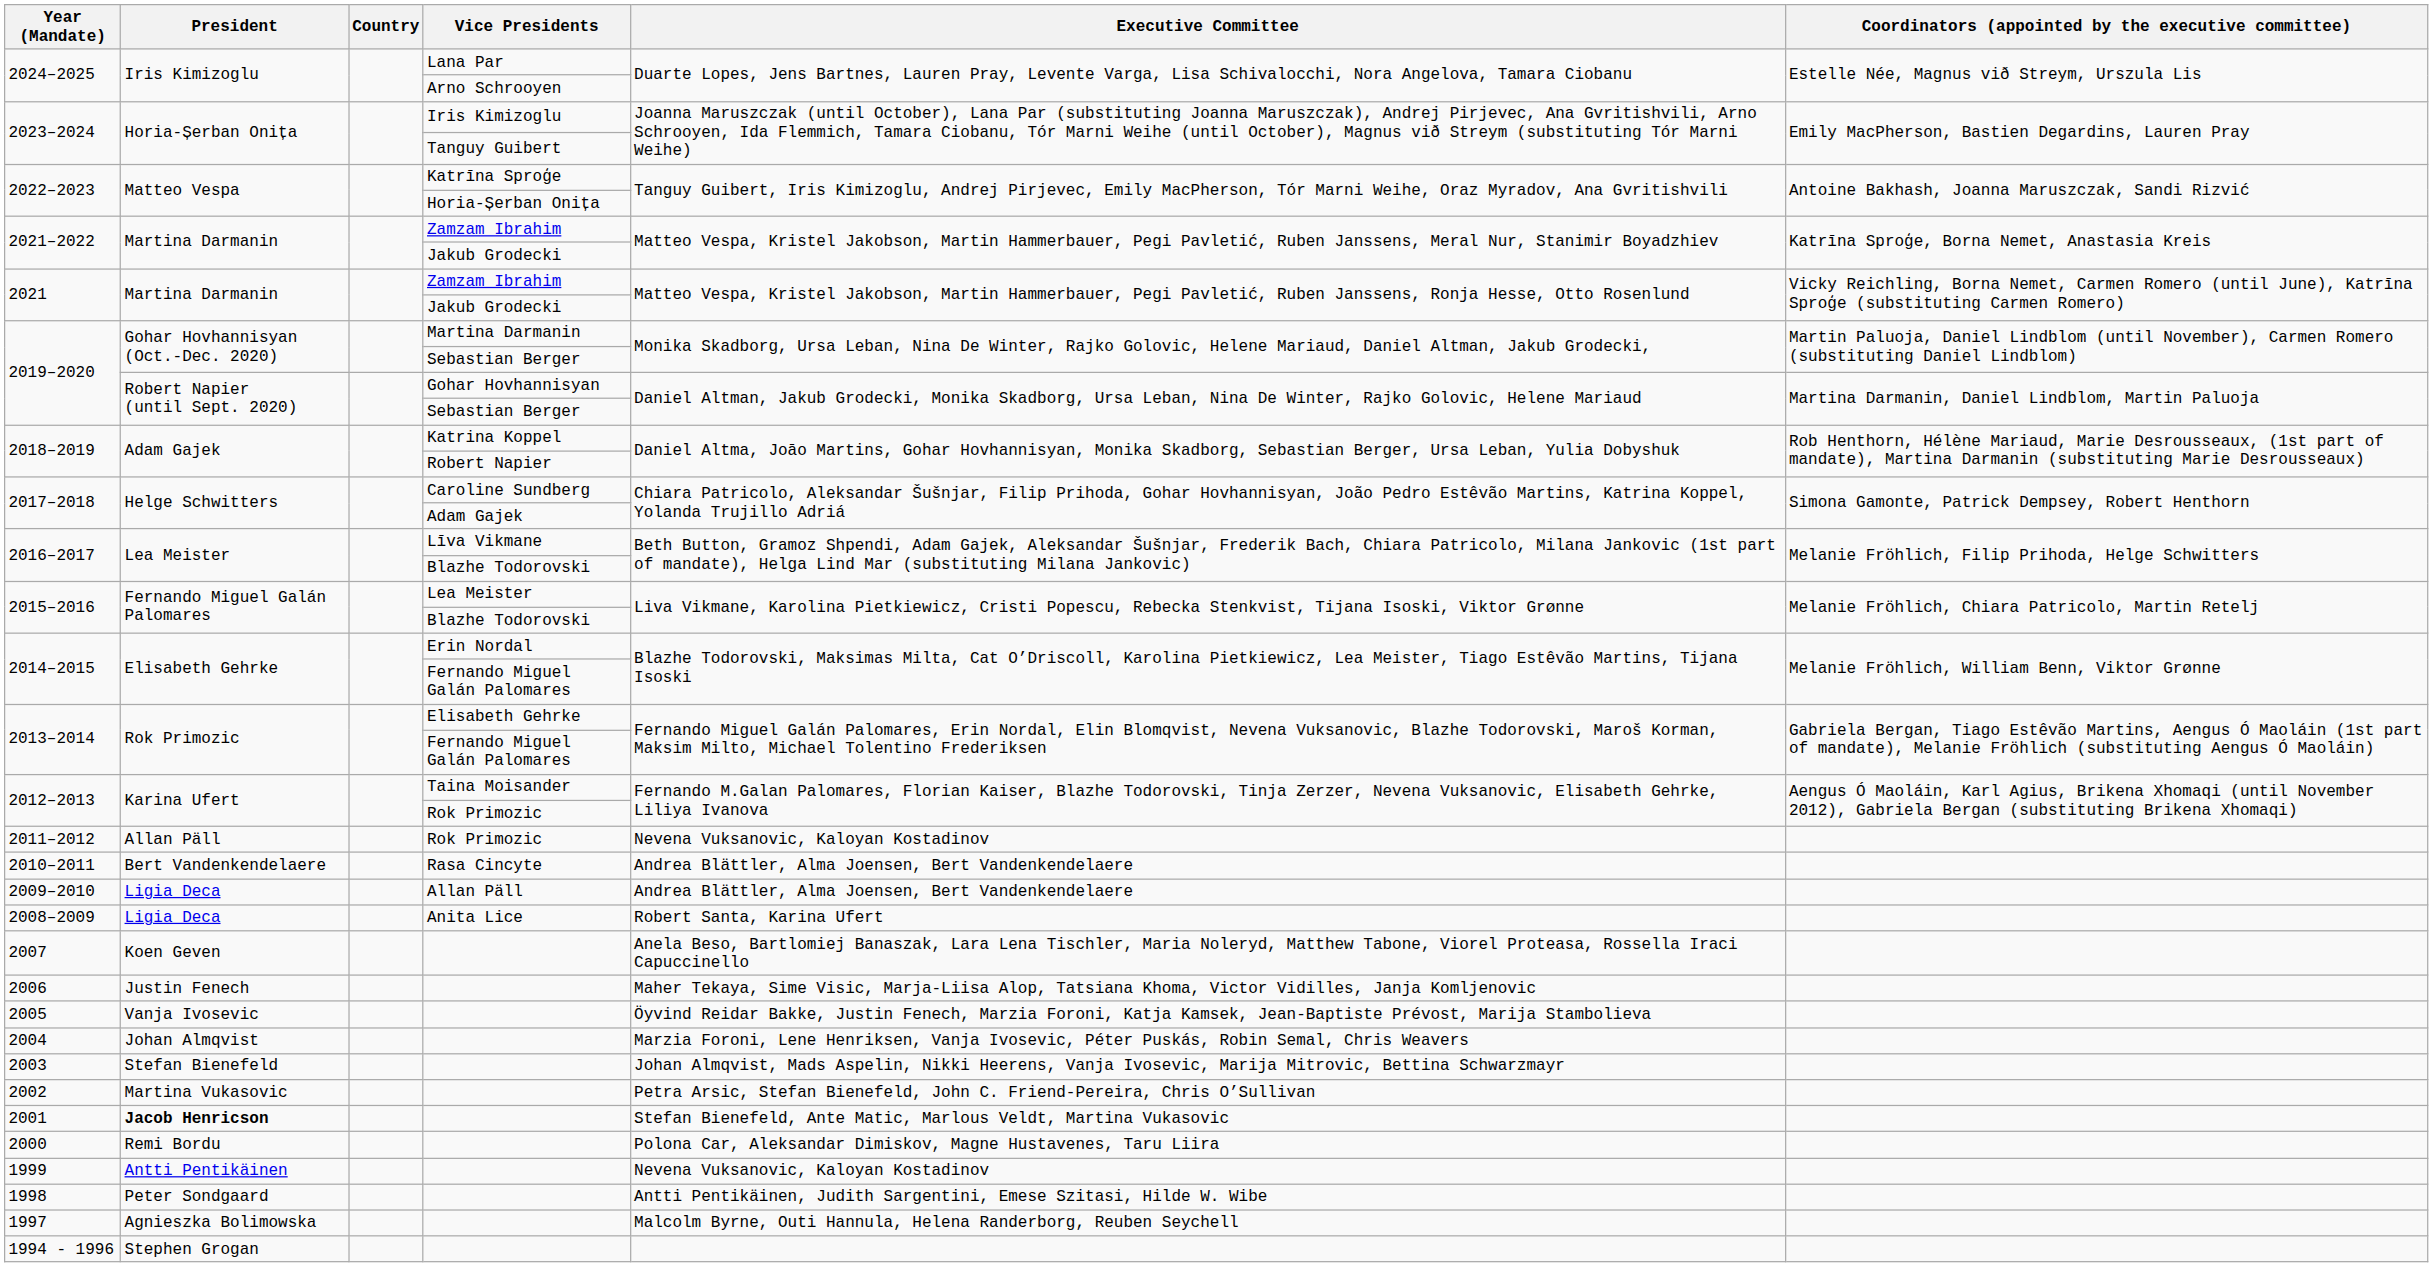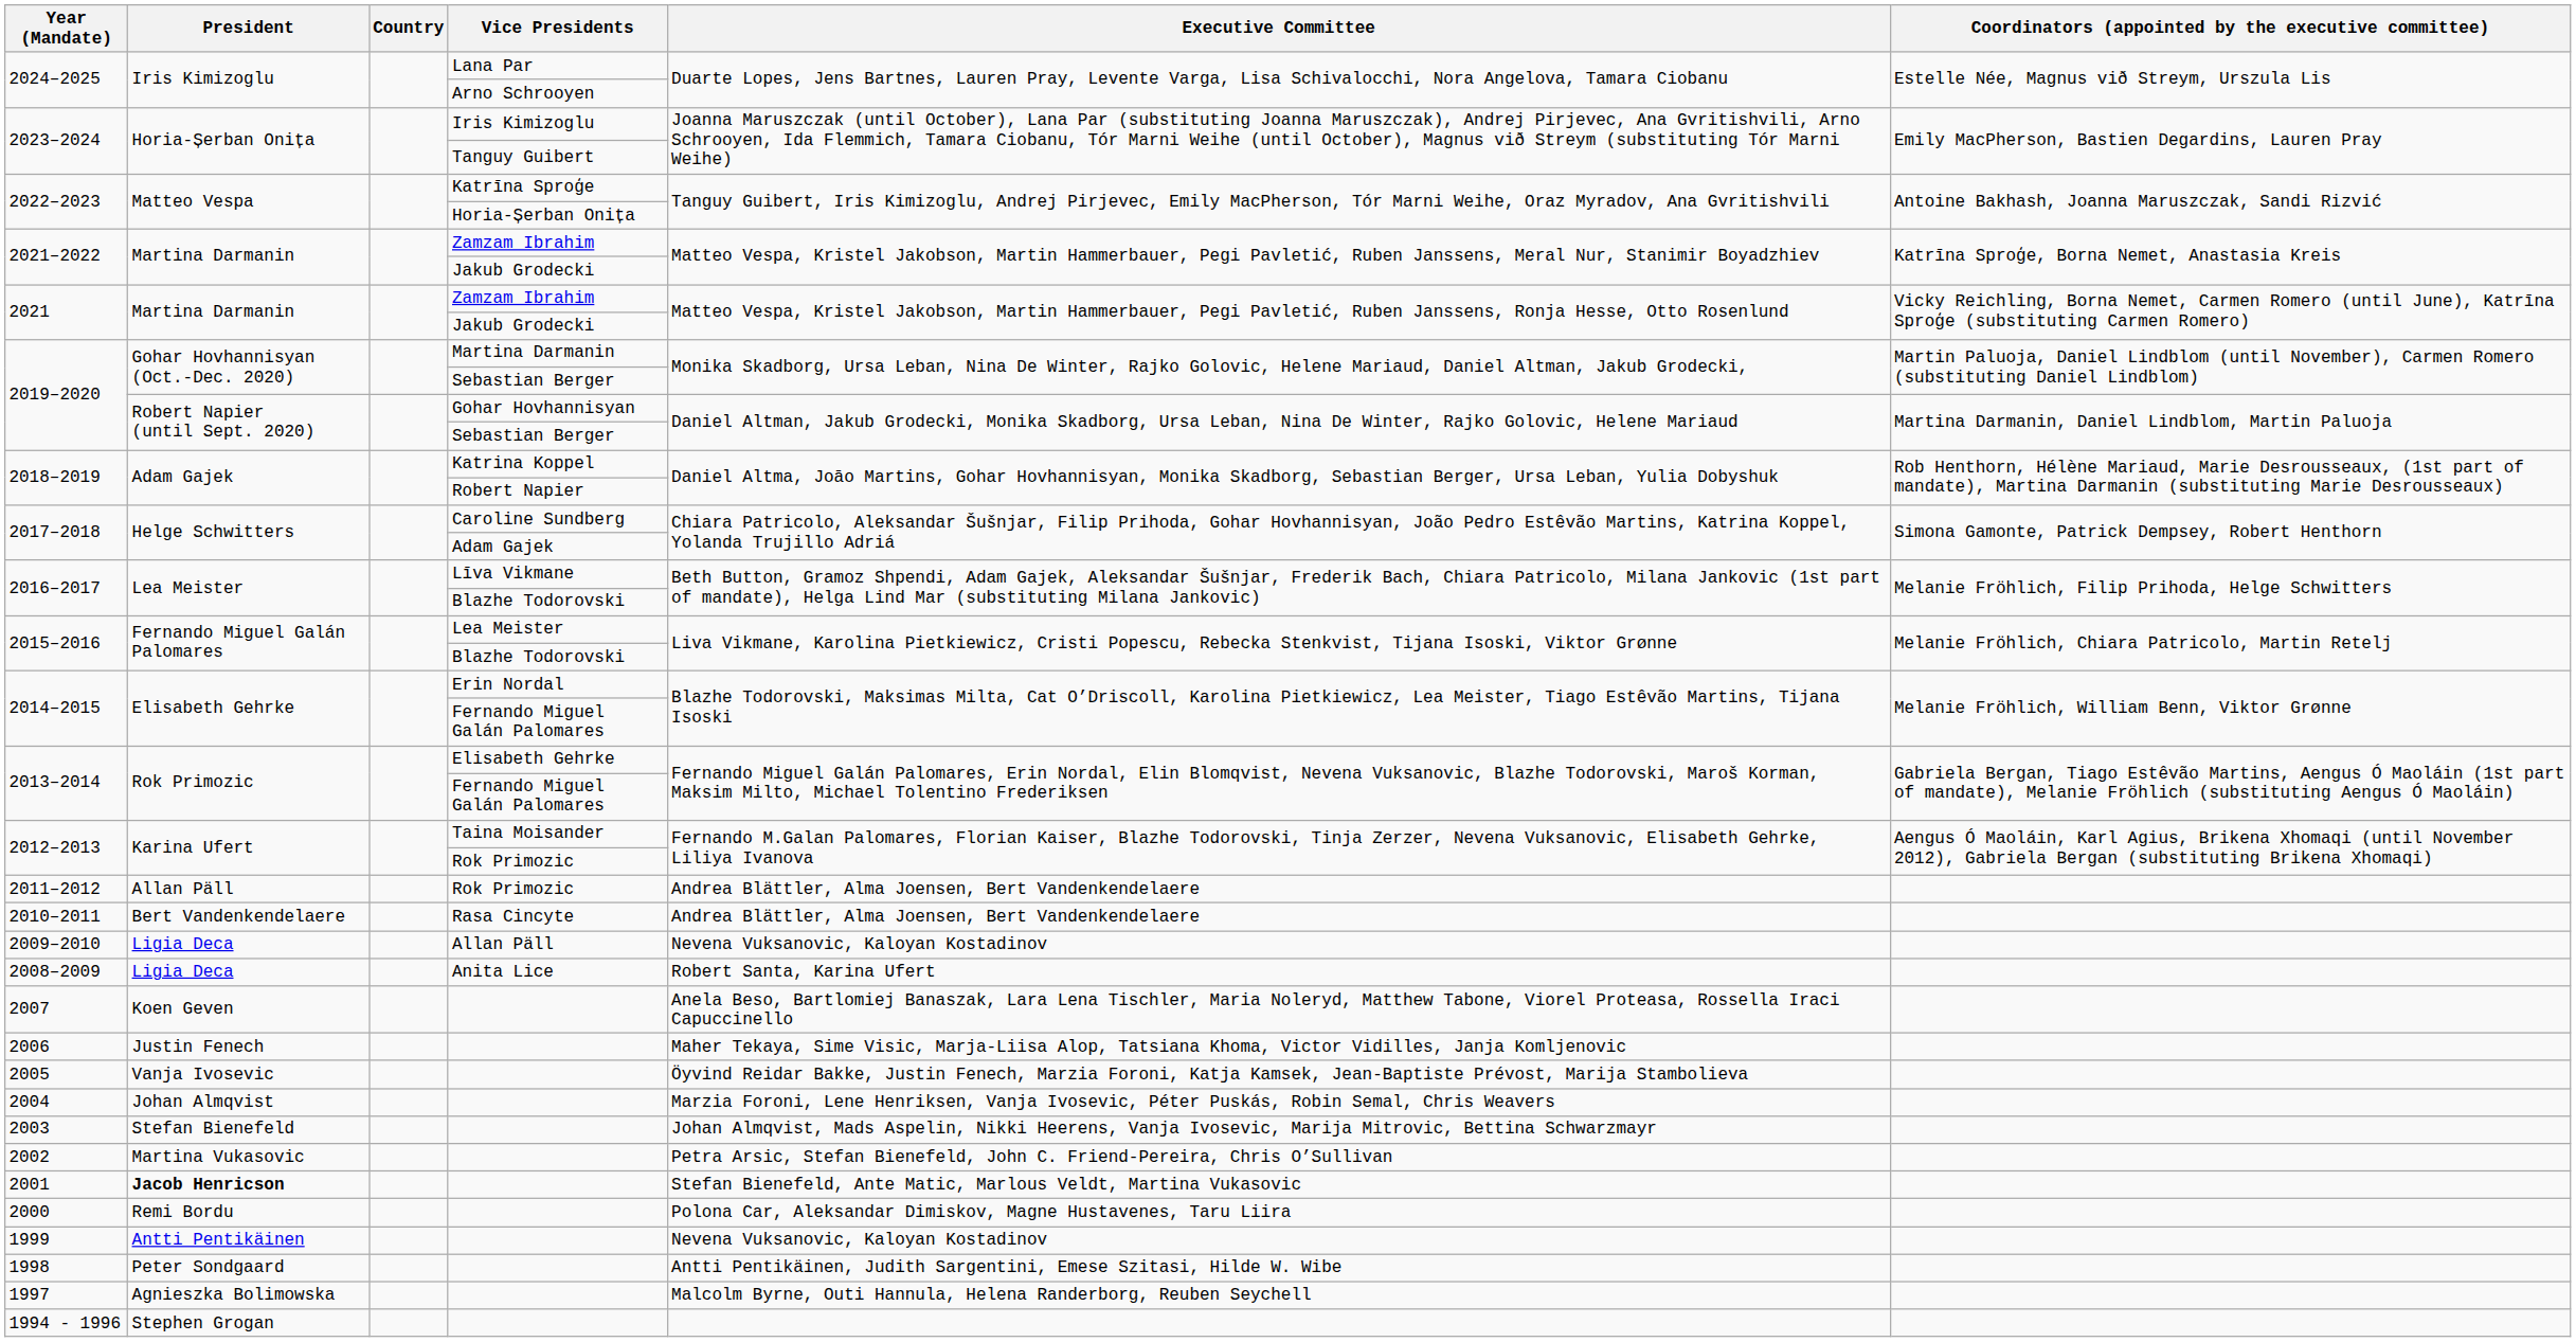 <table class="wikitable">
 <tr>
 <th>Year (Mandate)</th>
 <th>President</th>
 <th>Country</th>
 <th>Vice Presidents</th>
 <th>Executive Committee</th>
 <th>Coordinators (appointed by the executive committee)</th>
 </tr>
 <tr>
 <td rowspan="2">2024–2025</td>
 <td rowspan="2">Iris Kimizoglu</td>
 <td rowspan="2"></td>
 <td>Lana Par </td>
 <td rowspan="2">Duarte Lopes, Jens Bartnes, Lauren Pray, Levente Varga, Lisa Schivalocchi, Nora Angelova, Tamara Ciobanu</td>
 <td rowspan="2">Estelle Née, Magnus við Streym, Urszula Lis</td>
 </tr>
 <tr>
 <td>Arno Schrooyen </td>
 </tr>
 <tr>
 <td rowspan="2">2023–2024</td>
 <td rowspan="2">Horia-Șerban Onița</td>
 <td rowspan="2"></td>
 <td>Iris Kimizoglu </td>
 <td rowspan="2">Joanna Maruszczak (until October), Lana Par (substituting Joanna Maruszczak), Andrej Pirjevec, Ana Gvritishvili, Arno Schrooyen, Ida Flemmich, Tamara Ciobanu, Tór Marni Weihe (until October), Magnus við Streym (substituting Tór Marni Weihe)</td>
 <td rowspan="2">Emily MacPherson, Bastien Degardins, Lauren Pray</td>
 </tr>
 <tr>
 <td>Tanguy Guibert </td>
 </tr>
 <tr>
 <td rowspan="2">2022–2023</td>
 <td rowspan="2">Matteo Vespa</td>
 <td rowspan="2"></td>
 <td>Katrīna Sproģe </td>
 <td rowspan="2">Tanguy Guibert, Iris Kimizoglu, Andrej Pirjevec, Emily MacPherson, Tór Marni Weihe, Oraz Myradov, Ana Gvritishvili</td>
 <td rowspan="2">Antoine Bakhash, Joanna Maruszczak, Sandi Rizvić</td>
 </tr>
 <tr>
 <td>Horia-Șerban Onița </td>
 </tr>
 <tr>
 <td rowspan="2">2021–2022</td>
 <td rowspan="2">Martina Darmanin</td>
 <td rowspan="2"></td>
 <td><a href='#'>Zamzam Ibrahim</a> </td>
 <td rowspan="2">Matteo Vespa, Kristel Jakobson, Martin Hammerbauer, Pegi Pavletić, Ruben Janssens, Meral Nur, Stanimir Boyadzhiev</td>
 <td rowspan="2">Katrīna Sproģe, Borna Nemet, Anastasia Kreis</td>
 </tr>
 <tr>
 <td>Jakub Grodecki </td>
 </tr>
 <tr>
 <td rowspan="2">2021</td>
 <td rowspan="2">Martina Darmanin</td>
 <td rowspan="2"></td>
 <td><a href='#'>Zamzam Ibrahim</a> </td>
 <td rowspan="2">Matteo Vespa,  Kristel Jakobson, Martin Hammerbauer, Pegi Pavletić, Ruben Janssens, Ronja Hesse, Otto Rosenlund</td>
 <td rowspan="2">Vicky Reichling, Borna Nemet, Carmen Romero (until June), Katrīna Sproģe (substituting Carmen Romero)</td>
 </tr>
 <tr>
 <td>Jakub Grodecki </td>
 </tr>
 <tr>
 <td rowspan="4">2019–2020</td>
 <td rowspan="2">Gohar Hovhannisyan<br>(Oct.-Dec. 2020)</td>
 <td rowspan="2"></td>
 <td>Martina Darmanin </td>
 <td rowspan="2">Monika Skadborg, Ursa Leban, Nina De Winter, Rajko Golovic, Helene Mariaud, Daniel Altman, Jakub Grodecki,</td>
 <td rowspan="2">Martin Paluoja, Daniel Lindblom (until November), Carmen Romero (substituting Daniel Lindblom)</td>
 </tr>
 <tr>
 <td>Sebastian Berger </td>
 </tr>
 <tr>
 <td rowspan="2">Robert Napier<br>(until Sept. 2020)</td>
 <td rowspan="2"></td>
 <td>Gohar Hovhannisyan </td>
 <td rowspan="2">Daniel Altman, Jakub Grodecki, Monika Skadborg, Ursa Leban, Nina De Winter, Rajko Golovic, Helene Mariaud</td>
 <td rowspan="2">Martina Darmanin, Daniel Lindblom, Martin Paluoja</td>
 </tr>
 <tr>
 <td>Sebastian Berger </td>
 </tr>
 <tr>
 <td rowspan="2">2018–2019</td>
 <td rowspan="2">Adam Gajek</td>
 <td rowspan="2"></td>
 <td>Katrina Koppel </td>
 <td rowspan="2">Daniel Altma, Joāo Martins, Gohar Hovhannisyan, Monika Skadborg, Sebastian Berger, Ursa Leban, Yulia Dobyshuk</td>
 <td rowspan="2">Rob Henthorn, Hélène Mariaud, Marie Desrousseaux, (1st part of mandate), Martina Darmanin (substituting Marie Desrousseaux)</td>
 </tr>
 <tr>
 <td>Robert Napier </td>
 </tr>
 <tr>
 <td rowspan="2">2017–2018</td>
 <td rowspan="2">Helge Schwitters</td>
 <td rowspan="2"></td>
 <td>Caroline Sundberg </td>
 <td rowspan="2">Chiara Patricolo, Aleksandar Šušnjar, Filip Prihoda, Gohar Hovhannisyan, João Pedro Estêvão Martins, Katrina Koppel, Yolanda Trujillo Adriá</td>
 <td rowspan="2">Simona Gamonte, Patrick Dempsey, Robert Henthorn</td>
 </tr>
 <tr>
 <td>Adam Gajek </td>
 </tr>
 <tr>
 <td rowspan="2">2016–2017</td>
 <td rowspan="2">Lea Meister</td>
 <td rowspan="2"></td>
 <td>Līva Vikmane </td>
 <td rowspan="2">Beth Button, Gramoz Shpendi, Adam Gajek, Aleksandar Šušnjar, Frederik Bach, Chiara Patricolo, Milana Jankovic (1st part of mandate), Helga Lind Mar (substituting Milana Jankovic)</td>
 <td rowspan="2">Melanie Fröhlich, Filip Prihoda, Helge Schwitters</td>
 </tr>
 <tr>
 <td>Blazhe Todorovski </td>
 </tr>
 <tr>
 <td rowspan="2">2015–2016</td>
 <td rowspan="2">Fernando Miguel Galán Palomares</td>
 <td rowspan="2"></td>
 <td>Lea Meister </td>
 <td rowspan="2">Liva Vikmane, Karolina Pietkiewicz, Cristi Popescu, Rebecka Stenkvist, Tijana Isoski, Viktor Grønne</td>
 <td rowspan="2">Melanie Fröhlich, Chiara Patricolo, Martin Retelj</td>
 </tr>
 <tr>
 <td>Blazhe Todorovski </td>
 </tr>
 <tr>
 <td rowspan="2">2014–2015</td>
 <td rowspan="2">Elisabeth Gehrke</td>
 <td rowspan="2"></td>
 <td>Erin Nordal </td>
 <td rowspan="2">Blazhe Todorovski, Maksimas Milta, Cat O’Driscoll, Karolina Pietkiewicz, Lea Meister, Tiago Estêvão Martins, Tijana Isoski</td>
 <td rowspan="2">Melanie Fröhlich, William Benn, Viktor Grønne</td>
 </tr>
 <tr>
 <td>Fernando Miguel Galán Palomares </td>
 </tr>
 <tr>
 <td rowspan="2">2013–2014</td>
 <td rowspan="2">Rok Primozic</td>
 <td rowspan="2"></td>
 <td>Elisabeth Gehrke </td>
 <td rowspan="2">Fernando Miguel Galán Palomares, Erin Nordal, Elin Blomqvist, Nevena Vuksanovic, Blazhe Todorovski, Maroš Korman, Maksim Milto, Michael Tolentino Frederiksen</td>
 <td rowspan="2">Gabriela Bergan, Tiago Estêvão Martins, Aengus Ó Maoláin (1st part of mandate), Melanie Fröhlich (substituting Aengus Ó Maoláin)</td>
 </tr>
 <tr>
 <td>Fernando Miguel Galán Palomares </td>
 </tr>
 <tr>
 <td rowspan="2">2012–2013</td>
 <td rowspan="2">Karina Ufert</td>
 <td rowspan="2"></td>
 <td>Taina Moisander </td>
 <td rowspan="2">Fernando M.Galan Palomares, Florian Kaiser, Blazhe Todorovski, Tinja Zerzer, Nevena Vuksanovic, Elisabeth Gehrke, Liliya Ivanova</td>
 <td rowspan="2">Aengus Ó Maoláin, Karl Agius, Brikena Xhomaqi (until November 2012), Gabriela Bergan (substituting Brikena Xhomaqi)</td>
 </tr>
 <tr>
 <td>Rok Primozic </td>
 </tr>
 <tr>
 <td>2011–2012</td>
 <td>Allan Päll</td>
 <td></td>
 <td>Rok Primozic </td>
-<td>Nevena Vuksanovic, Kaloyan Kostadinov</td>
+<td>Andrea Blättler, Alma Joensen, Bert Vandenkendelaere</td>
 <td></td>
 </tr>
 <tr>
 <td>2010–2011</td>
 <td>Bert Vandenkendelaere</td>
 <td></td>
 <td>Rasa Cincyte </td>
 <td>Andrea Blättler, Alma Joensen, Bert Vandenkendelaere</td>
 <td></td>
 </tr>
 <tr>
 <td>2009–2010</td>
 <td><a href='#'>Ligia Deca</a></td>
 <td></td>
 <td>Allan Päll </td>
-<td>Andrea Blättler, Alma Joensen, Bert Vandenkendelaere</td>
+<td>Nevena Vuksanovic, Kaloyan Kostadinov</td>
 <td></td>
 </tr>
 <tr>
 <td>2008–2009</td>
 <td><a href='#'>Ligia Deca</a></td>
 <td></td>
 <td>Anita Lice </td>
 <td>Robert Santa, Karina Ufert</td>
 <td></td>
 </tr>
 <tr>
 <td>2007</td>
 <td>Koen Geven</td>
 <td></td>
 <td></td>
 <td>Anela Beso, Bartlomiej Banaszak, Lara Lena Tischler, Maria Noleryd, Matthew Tabone, Viorel Proteasa, Rossella Iraci Capuccinello</td>
 <td></td>
 </tr>
 <tr>
 <td>2006</td>
 <td>Justin Fenech</td>
 <td></td>
 <td></td>
 <td>Maher Tekaya, Sime Visic, Marja-Liisa Alop, Tatsiana Khoma, Victor Vidilles, Janja Komljenovic</td>
 <td></td>
 </tr>
 <tr>
 <td>2005</td>
 <td>Vanja Ivosevic</td>
 <td></td>
 <td></td>
 <td>Öyvind Reidar Bakke, Justin Fenech, Marzia Foroni, Katja Kamsek, Jean-Baptiste Prévost, Marija Stambolieva</td>
 <td></td>
 </tr>
 <tr>
 <td>2004</td>
 <td>Johan Almqvist</td>
 <td></td>
 <td></td>
 <td>Marzia Foroni, Lene Henriksen, Vanja Ivosevic, Péter Puskás, Robin Semal, Chris Weavers</td>
 <td></td>
 </tr>
 <tr>
 <td>2003</td>
 <td>Stefan Bienefeld</td>
 <td></td>
 <td></td>
 <td>Johan Almqvist, Mads Aspelin, Nikki Heerens, Vanja Ivosevic, Marija Mitrovic, Bettina Schwarzmayr</td>
 <td></td>
 </tr>
 <tr>
 <td>2002</td>
 <td>Martina Vukasovic</td>
 <td></td>
 <td></td>
 <td>Petra Arsic, Stefan Bienefeld, John C. Friend-Pereira, Chris O’Sullivan</td>
 <td></td>
 </tr>
 <tr>
 <td>2001</td>
 <td><strong>Jacob Henricson</strong></td>
 <td></td>
 <td></td>
 <td>Stefan Bienefeld, Ante Matic, Marlous Veldt, Martina Vukasovic</td>
 <td></td>
 </tr>
 <tr>
 <td>2000</td>
 <td>Remi Bordu</td>
 <td></td>
 <td></td>
 <td>Polona Car, Aleksandar Dimiskov, Magne Hustavenes, Taru Liira</td>
 <td></td>
 </tr>
 <tr>
 <td>1999</td>
 <td><a href='#'>Antti Pentikäinen</a></td>
 <td></td>
 <td></td>
 <td>Nevena Vuksanovic, Kaloyan Kostadinov</td>
 <td></td>
 </tr>
 <tr>
 <td>1998</td>
 <td>Peter Sondgaard</td>
 <td></td>
 <td></td>
 <td>Antti Pentikäinen, Judith Sargentini, Emese Szitasi, Hilde W. Wibe</td>
 <td></td>
 </tr>
 <tr>
 <td>1997</td>
 <td>Agnieszka Bolimowska</td>
 <td></td>
 <td></td>
 <td>Malcolm Byrne, Outi Hannula, Helena Randerborg, Reuben Seychell</td>
 <td></td>
 </tr>
 <tr>
 <td>1994 - 1996</td>
 <td>Stephen Grogan</td>
 <td></td>
 <td></td>
 <td></td>
 <td></td>
 </tr>
 </table>
